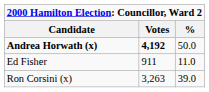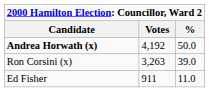 <table class="wikitable">
 <tr>
 <td Colspan="3" align="center"><strong><a href='#'>2000 Hamilton Election</a>: Councillor, Ward 2</strong></td>
 </tr>
 <tr>
 <th bgcolor="#DDDDFF" width="200px">Candidate</th>
 <th bgcolor="#DDDDFF">Votes</th>
 <th bgcolor="#DDDDFF">%</th>
 </tr>
 <tr>
 <td><strong>Andrea Horwath (x)</strong></td>
-<td><strong>4,192</strong></td>
+<td>4,192</td>
 <td>50.0</td>
+</tr>
+<tr>
+<td>Ron Corsini (x)</td>
+<td>3,263</td>
+<td>39.0</td>
 </tr>
 <tr>
 <td>Ed Fisher</td>
 <td>911</td>
 <td>11.0</td>
 </tr>
-<tr>
-<td>Ron Corsini (x)</td>
-<td>3,263</td>
-<td>39.0</td>
-</tr>
 </table>
